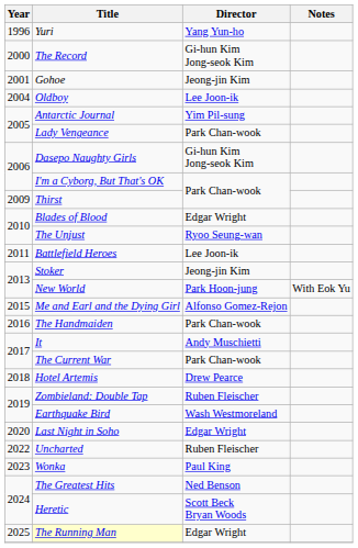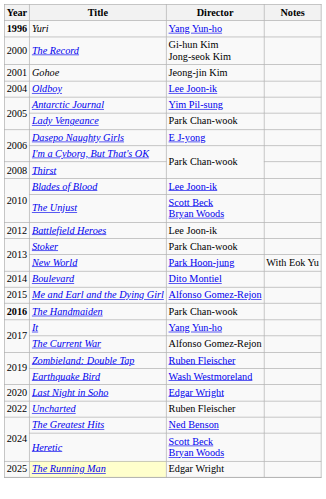 <table class="wikitable plainrowheaders">
 <tr>
 <th>Year</th>
 <th>Title</th>
 <th>Director</th>
 <th>Notes</th>
 </tr>
 <tr>
-<td>1996</td>
+<td><strong>1996</strong></td>
 <td><em>Yuri</em></td>
 <td><a href='#'>Yang Yun-ho</a></td>
 <td></td>
 </tr>
 <tr>
 <td>2000</td>
 <td><em><a href='#'>The Record</a></em></td>
 <td>Gi-hun Kim<br>Jong-seok Kim</td>
 <td></td>
 </tr>
 <tr>
 <td>2001</td>
 <td><em>Gohoe</em></td>
 <td>Jeong-jin Kim</td>
 <td></td>
 </tr>
 <tr>
 <td>2004</td>
 <td><em><a href='#'>Oldboy</a></em></td>
 <td><a href='#'>Lee Joon-ik</a></td>
 <td></td>
 </tr>
 <tr>
 <td rowspan=2>2005</td>
 <td><em><a href='#'>Antarctic Journal</a></em></td>
 <td><a href='#'>Yim Pil-sung</a></td>
 <td></td>
 </tr>
 <tr>
 <td><em><a href='#'>Lady Vengeance</a></em></td>
 <td>Park Chan-wook</td>
 <td></td>
 </tr>
 <tr>
 <td rowspan=2>2006</td>
 <td><em><a href='#'>Dasepo Naughty Girls</a></em></td>
-<td>Gi-hun Kim<br>Jong-seok Kim</td>
+<td><a href='#'>E J-yong</a></td>
 <td></td>
 </tr>
 <tr>
 <td><em><a href='#'>I'm a Cyborg, But That's OK</a></em></td>
 <td rowspan=2>Park Chan-wook</td>
 <td></td>
 </tr>
 <tr>
-<td>2009</td>
+<td>2008</td>
 <td><em><a href='#'>Thirst</a></em></td>
 <td></td>
 </tr>
 <tr>
 <td rowspan=2>2010</td>
 <td><em><a href='#'>Blades of Blood</a></em></td>
-<td>Edgar Wright</td>
+<td><a href='#'>Lee Joon-ik</a></td>
 <td></td>
 </tr>
 <tr>
 <td><em><a href='#'>The Unjust</a></em></td>
-<td><a href='#'>Ryoo Seung-wan</a></td>
+<td><a href='#'>Scott Beck<br>Bryan Woods</a></td>
 <td></td>
 </tr>
 <tr>
-<td>2011</td>
+<td>2012</td>
 <td><em><a href='#'>Battlefield Heroes</a></em></td>
 <td>Lee Joon-ik</td>
 <td></td>
 </tr>
 <tr>
 <td rowspan=2>2013</td>
 <td><em><a href='#'>Stoker</a></em></td>
-<td>Jeong-jin Kim</td>
+<td>Park Chan-wook</td>
 <td></td>
 </tr>
 <tr>
 <td><em><a href='#'>New World</a></em></td>
 <td><a href='#'>Park Hoon-jung</a></td>
 <td>With Eok Yu</td>
 </tr>
 <tr>
+<td>2014</td>
+<td><em><a href='#'>Boulevard</a></em></td>
+<td><a href='#'>Dito Montiel</a></td>
+<td></td>
+</tr>
+<tr>
 <td>2015</td>
 <td><em><a href='#'>Me and Earl and the Dying Girl</a></em></td>
 <td><a href='#'>Alfonso Gomez-Rejon</a></td>
 <td></td>
 </tr>
 <tr>
-<td>2016</td>
+<td><strong>2016</strong></td>
 <td><em><a href='#'>The Handmaiden</a></em></td>
 <td>Park Chan-wook</td>
 <td></td>
 </tr>
 <tr>
 <td rowspan=2>2017</td>
 <td><em><a href='#'>It</a></em></td>
-<td><a href='#'>Andy Muschietti</a></td>
+<td><a href='#'>Yang Yun-ho</a></td>
 <td></td>
 </tr>
 <tr>
 <td><em><a href='#'>The Current War</a></em></td>
-<td>Park Chan-wook</td>
-<td></td>
-</tr>
-<tr>
-<td>2018</td>
-<td><em><a href='#'>Hotel Artemis</a></em></td>
-<td><a href='#'>Drew Pearce</a></td>
+<td>Alfonso Gomez-Rejon</td>
 <td></td>
 </tr>
 <tr>
 <td rowspan=2>2019</td>
 <td><em><a href='#'>Zombieland: Double Tap</a></em></td>
 <td><a href='#'>Ruben Fleischer</a></td>
 <td></td>
 </tr>
 <tr>
 <td><em><a href='#'>Earthquake Bird</a></em></td>
 <td><a href='#'>Wash Westmoreland</a></td>
 <td></td>
 </tr>
 <tr>
 <td>2020</td>
 <td><em><a href='#'>Last Night in Soho</a></em></td>
 <td><a href='#'>Edgar Wright</a></td>
 <td></td>
 </tr>
 <tr>
 <td>2022</td>
 <td><em><a href='#'>Uncharted</a></em></td>
 <td>Ruben Fleischer</td>
 <td></td>
 </tr>
 <tr>
-<td>2023</td>
-<td><em><a href='#'>Wonka</a></em></td>
-<td><a href='#'>Paul King</a></td>
-<td></td>
-</tr>
-<tr>
 <td rowspan=2>2024</td>
 <td><em><a href='#'>The Greatest Hits</a></em></td>
 <td><a href='#'>Ned Benson</a></td>
 <td></td>
 </tr>
 <tr>
 <td><em><a href='#'>Heretic</a></em></td>
 <td><a href='#'>Scott Beck<br>Bryan Woods</a></td>
 <td></td>
 </tr>
 <tr>
 <td>2025</td>
 <td style="background:#ffc;"><em><a href='#'>The Running Man</a></em> </td>
 <td>Edgar Wright</td>
 <td></td>
 </tr>
 <tr>
 </tr>
 </table>
